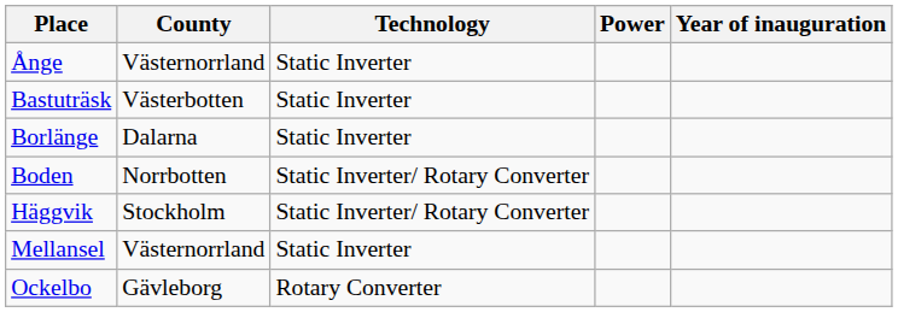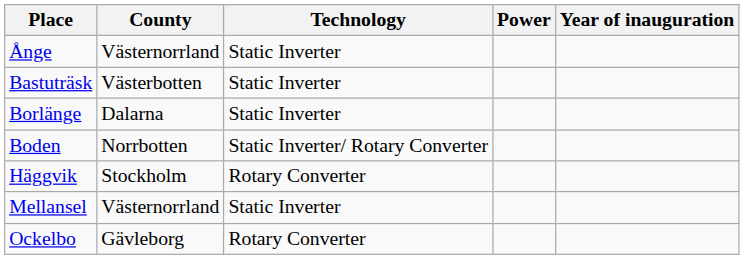 <table class="wikitable sortable" style=" ">
 <tr bgcolor="#dfdfdf">
 <th>Place</th>
 <th>County</th>
 <th>Technology</th>
 <th>Power</th>
 <th>Year of inauguration</th>
 </tr>
 <tr>
 <td><a href='#'>Ånge</a></td>
 <td>Västernorrland</td>
 <td>Static Inverter</td>
 <td></td>
 <td></td>
 </tr>
 <tr>
 <td><a href='#'>Bastuträsk</a></td>
 <td>Västerbotten</td>
 <td>Static Inverter</td>
 <td></td>
 <td></td>
 </tr>
 <tr>
 <td><a href='#'>Borlänge</a></td>
 <td>Dalarna</td>
 <td>Static Inverter</td>
 <td></td>
 <td></td>
 </tr>
 <tr>
 <td><a href='#'>Boden</a></td>
 <td>Norrbotten</td>
 <td>Static Inverter/ Rotary Converter</td>
 <td></td>
 <td></td>
 </tr>
 <tr>
 <td><a href='#'>Häggvik</a></td>
 <td>Stockholm</td>
-<td>Static Inverter/ Rotary Converter</td>
+<td>Rotary Converter</td>
 <td></td>
 <td></td>
 </tr>
 <tr>
 <td><a href='#'>Mellansel</a></td>
 <td>Västernorrland</td>
 <td>Static Inverter</td>
 <td></td>
 <td></td>
 </tr>
 <tr>
 <td><a href='#'>Ockelbo</a></td>
 <td>Gävleborg</td>
 <td>Rotary Converter</td>
 <td></td>
 <td></td>
 </tr>
 </table>
